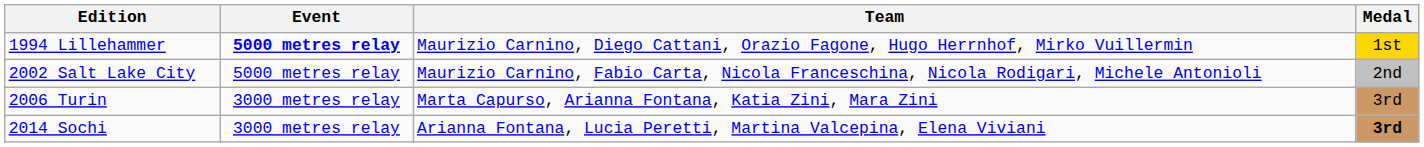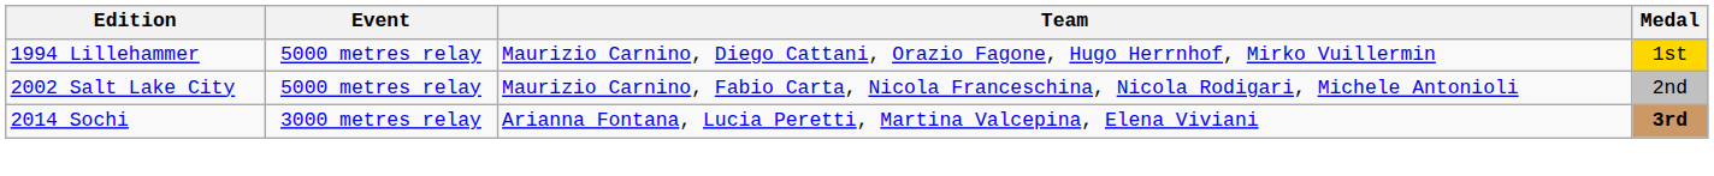 <table class="wikitable" width=80% style="font-size:90%; text-align:center;">
 <tr>
 <th>Edition</th>
 <th>Event</th>
 <th>Team</th>
 <th>Medal</th>
 </tr>
 <tr>
 <td align=left> <a href='#'>1994 Lillehammer</a></td>
-<td><strong><a href='#'>5000 metres relay</a></strong></td>
+<td><a href='#'>5000 metres relay</a></td>
 <td align=left><a href='#'>Maurizio Carnino</a>, <a href='#'>Diego Cattani</a>, <a href='#'>Orazio Fagone</a>, <a href='#'>Hugo Herrnhof</a>, <a href='#'>Mirko Vuillermin</a></td>
 <td bgcolor=gold>1st</td>
 </tr>
 <tr>
 <td align=left> <a href='#'>2002 Salt Lake City</a></td>
 <td><a href='#'>5000 metres relay</a></td>
 <td align=left><a href='#'>Maurizio Carnino</a>, <a href='#'>Fabio Carta</a>, <a href='#'>Nicola Franceschina</a>, <a href='#'>Nicola Rodigari</a>, <a href='#'>Michele Antonioli</a></td>
 <td bgcolor=silver>2nd</td>
 </tr>
 <tr>
-<td align=left> <a href='#'>2006 Turin</a></td>
-<td><a href='#'>3000 metres relay</a></td>
-<td align=left><a href='#'>Marta Capurso</a>, <a href='#'>Arianna Fontana</a>, <a href='#'>Katia Zini</a>, <a href='#'>Mara Zini</a></td>
-<td bgcolor=cc9966>3rd</td>
-</tr>
-<tr>
 <td align=left> <a href='#'>2014 Sochi</a></td>
 <td><a href='#'>3000 metres relay</a></td>
 <td align=left><a href='#'>Arianna Fontana</a>, <a href='#'>Lucia Peretti</a>, <a href='#'>Martina Valcepina</a>, <a href='#'>Elena Viviani</a></td>
 <td bgcolor=cc9966><strong>3rd</strong></td>
 </tr>
 </table>
